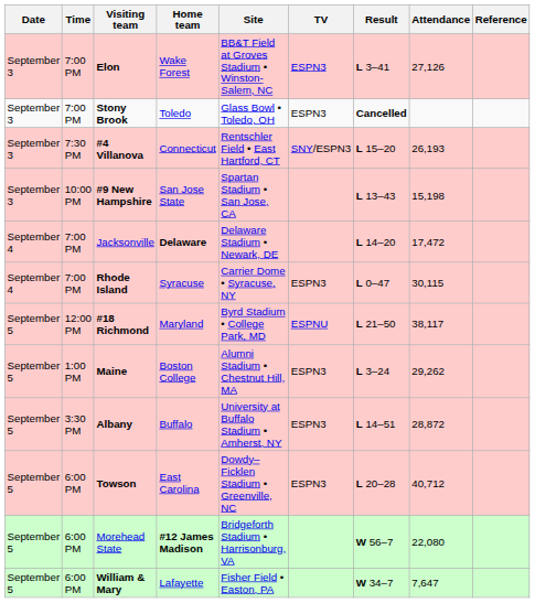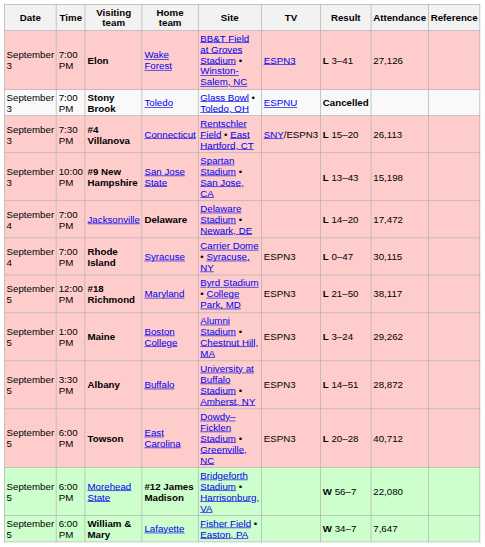 <table class="wikitable" style="font-size:95%;">
 <tr>
 <th>Date</th>
 <th>Time</th>
 <th>Visiting team</th>
 <th>Home team</th>
 <th>Site</th>
 <th>TV</th>
 <th>Result</th>
 <th>Attendance</th>
 <th class="unsortable">Reference</th>
 </tr>
 <tr bgcolor=#ffcccc>
 <td>September 3</td>
 <td>7:00 PM</td>
 <td><strong>Elon</strong></td>
 <td><a href='#'>Wake Forest</a></td>
 <td><a href='#'>BB&T Field at Groves Stadium</a> • <a href='#'>Winston-Salem, NC</a></td>
 <td><a href='#'>ESPN3</a></td>
 <td><strong>L</strong> 3–41</td>
 <td>27,126</td>
 <td></td>
 </tr>
 <tr bgcolor=>
 <td>September 3</td>
 <td>7:00 PM</td>
 <td><strong>Stony Brook</strong></td>
 <td><a href='#'>Toledo</a></td>
 <td><a href='#'>Glass Bowl</a> • <a href='#'>Toledo, OH</a></td>
-<td>ESPN3</td>
+<td><a href='#'>ESPNU</a></td>
 <td><strong>Cancelled</strong></td>
 <td></td>
 <td></td>
 </tr>
 <tr bgcolor=#ffcccc>
 <td>September 3</td>
 <td>7:30 PM</td>
 <td><strong>#4 Villanova</strong></td>
 <td><a href='#'>Connecticut</a></td>
 <td><a href='#'>Rentschler Field</a> • <a href='#'>East Hartford, CT</a></td>
 <td><a href='#'>SNY</a>/ESPN3</td>
 <td><strong>L</strong> 15–20</td>
-<td>26,193</td>
+<td>26,113</td>
 <td></td>
 </tr>
 <tr bgcolor=#ffcccc>
 <td>September 3</td>
 <td>10:00 PM</td>
 <td><strong>#9 New Hampshire</strong></td>
 <td><a href='#'>San Jose State</a></td>
 <td><a href='#'>Spartan Stadium</a> • <a href='#'>San Jose, CA</a></td>
 <td></td>
 <td><strong>L</strong> 13–43</td>
 <td>15,198</td>
 <td></td>
 </tr>
 <tr bgcolor=#ffcccc>
 <td>September 4</td>
 <td>7:00 PM</td>
 <td><a href='#'>Jacksonville</a></td>
 <td><strong>Delaware</strong></td>
 <td><a href='#'>Delaware Stadium</a> • <a href='#'>Newark, DE</a></td>
 <td></td>
 <td><strong>L</strong> 14–20</td>
 <td>17,472</td>
 <td></td>
 </tr>
 <tr bgcolor=#ffcccc>
 <td>September 4</td>
 <td>7:00 PM</td>
 <td><strong>Rhode Island</strong></td>
 <td><a href='#'>Syracuse</a></td>
 <td><a href='#'>Carrier Dome</a> • <a href='#'>Syracuse, NY</a></td>
 <td>ESPN3</td>
 <td><strong>L</strong> 0–47</td>
 <td>30,115</td>
 <td></td>
 </tr>
 <tr bgcolor=#ffcccc>
 <td>September 5</td>
 <td>12:00 PM</td>
 <td><strong>#18 Richmond</strong></td>
 <td><a href='#'>Maryland</a></td>
 <td><a href='#'>Byrd Stadium</a> • <a href='#'>College Park, MD</a></td>
-<td><a href='#'>ESPNU</a></td>
+<td>ESPN3</td>
 <td><strong>L</strong> 21–50</td>
 <td>38,117</td>
 <td></td>
 </tr>
 <tr bgcolor=#ffcccc>
 <td>September 5</td>
 <td>1:00 PM</td>
 <td><strong>Maine</strong></td>
 <td><a href='#'>Boston College</a></td>
 <td><a href='#'>Alumni Stadium</a> • <a href='#'>Chestnut Hill, MA</a></td>
 <td>ESPN3</td>
 <td><strong>L</strong> 3–24</td>
 <td>29,262</td>
 <td></td>
 </tr>
 <tr bgcolor=#ffcccc>
 <td>September 5</td>
 <td>3:30 PM</td>
 <td><strong>Albany</strong></td>
 <td><a href='#'>Buffalo</a></td>
 <td><a href='#'>University at Buffalo Stadium</a> • <a href='#'>Amherst, NY</a></td>
 <td>ESPN3</td>
 <td><strong>L</strong> 14–51</td>
 <td>28,872</td>
 <td></td>
 </tr>
 <tr bgcolor=#ffcccc>
 <td>September 5</td>
 <td>6:00 PM</td>
 <td><strong>Towson</strong></td>
 <td><a href='#'>East Carolina</a></td>
 <td><a href='#'>Dowdy–Ficklen Stadium</a> • <a href='#'>Greenville, NC</a></td>
 <td>ESPN3</td>
 <td><strong>L</strong> 20–28</td>
 <td>40,712</td>
 <td></td>
 </tr>
 <tr bgcolor=#ccffcc>
 <td>September 5</td>
 <td>6:00 PM</td>
 <td><a href='#'>Morehead State</a></td>
 <td><strong>#12 James Madison</strong></td>
 <td><a href='#'>Bridgeforth Stadium</a> • <a href='#'>Harrisonburg, VA</a></td>
 <td></td>
 <td><strong>W</strong> 56–7</td>
 <td>22,080</td>
 <td></td>
 </tr>
 <tr bgcolor=#ccffcc>
 <td>September 5</td>
 <td>6:00 PM</td>
 <td><strong>William & Mary</strong></td>
 <td><a href='#'>Lafayette</a></td>
 <td><a href='#'>Fisher Field</a> • <a href='#'>Easton, PA</a></td>
 <td></td>
 <td><strong>W</strong> 34–7</td>
 <td>7,647</td>
 <td></td>
 </tr>
 </table>
